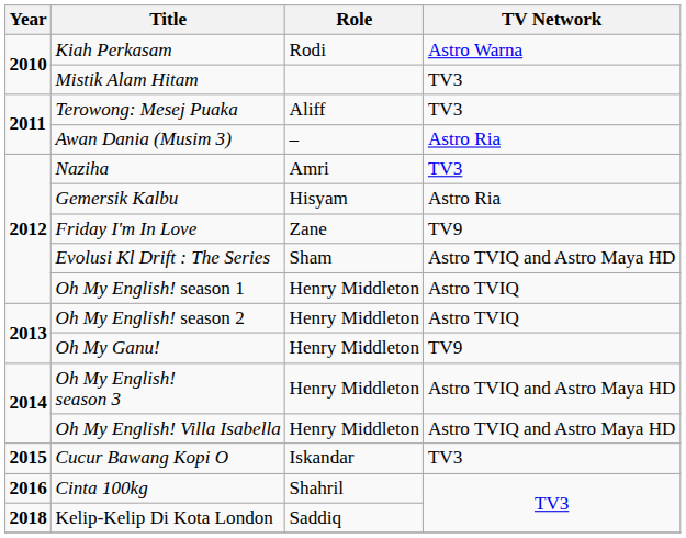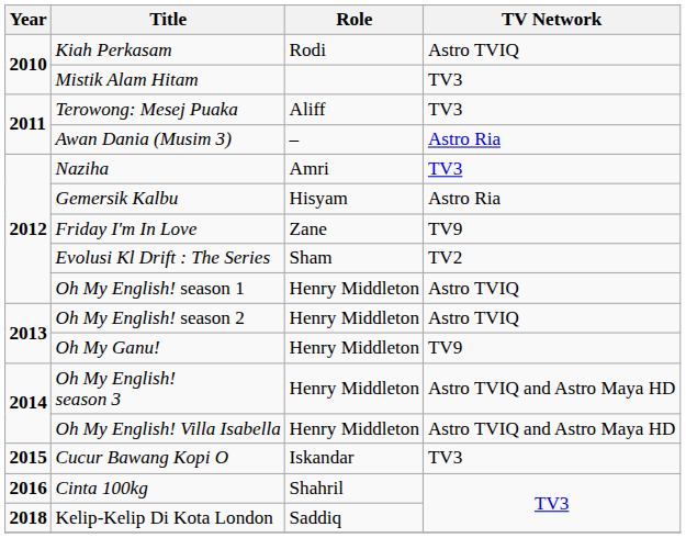 <table class="wikitable">
 <tr>
 <th>Year</th>
 <th>Title</th>
 <th>Role</th>
 <th>TV Network</th>
 </tr>
 <tr>
 <td rowspan="2" style="text-align:center;"><strong>2010</strong></td>
 <td><em>Kiah Perkasam</em></td>
 <td>Rodi</td>
-<td><a href='#'>Astro Warna</a></td>
+<td>Astro TVIQ</td>
 </tr>
 <tr>
 <td><em>Mistik Alam Hitam</em></td>
 <td></td>
 <td>TV3</td>
 </tr>
 <tr>
 <td rowspan="2"><strong>2011</strong></td>
 <td><em>Terowong: Mesej Puaka</em></td>
 <td>Aliff</td>
 <td>TV3</td>
 </tr>
 <tr>
 <td><em>Awan Dania (Musim 3)</em></td>
 <td>–</td>
 <td><a href='#'>Astro Ria</a></td>
 </tr>
 <tr>
 <td rowspan="5" style="text-align:center;"><strong>2012</strong></td>
 <td><em>Naziha</em></td>
 <td>Amri</td>
 <td><a href='#'>TV3</a></td>
 </tr>
 <tr>
 <td><em>Gemersik Kalbu</em></td>
 <td>Hisyam</td>
 <td>Astro Ria</td>
 </tr>
 <tr>
 <td><em>Friday I'm In Love</em></td>
 <td>Zane</td>
 <td>TV9</td>
 </tr>
 <tr>
 <td><em>Evolusi Kl Drift : The Series</em></td>
 <td>Sham</td>
-<td>Astro TVIQ and Astro Maya HD</td>
+<td>TV2</td>
 </tr>
 <tr>
 <td><em>Oh My English!</em> season 1</td>
 <td>Henry Middleton</td>
 <td>Astro TVIQ</td>
 </tr>
 <tr>
 <td rowspan="2" style="text-align:center;"><strong>2013</strong></td>
 <td><em>Oh My English!</em> season 2</td>
 <td>Henry Middleton</td>
 <td>Astro TVIQ</td>
 </tr>
 <tr>
 <td><em>Oh My Ganu!</em></td>
 <td>Henry Middleton</td>
 <td>TV9</td>
 </tr>
 <tr>
 <td rowspan="2" style="text-align:center;"><strong>2014</strong></td>
 <td><em>Oh My English!</em><br><em>season 3</em></td>
 <td>Henry Middleton</td>
 <td>Astro TVIQ and Astro Maya HD</td>
 </tr>
 <tr>
 <td><em>Oh My English! Villa Isabella</em></td>
 <td>Henry Middleton</td>
 <td>Astro TVIQ and Astro Maya HD</td>
 </tr>
 <tr>
 <td rowspan="1" style="text-align:center;"><strong>2015</strong></td>
 <td><em>Cucur Bawang Kopi O</em></td>
 <td>Iskandar</td>
 <td>TV3</td>
 </tr>
 <tr>
 <td rowspan="1" style="text-align:center;"><strong>2016</strong></td>
 <td><em>Cinta 100kg </em></td>
 <td>Shahril</td>
 <td rowspan="2" style="text-align:center;"><a href='#'>TV3</a></td>
 </tr>
 <tr>
 <td rowspan="1" style="text-align:center;"><strong>2018</strong></td>
 <td>Kelip-Kelip Di Kota London</td>
 <td>Saddiq</td>
 </tr>
 <tr>
 </tr>
 </table>
